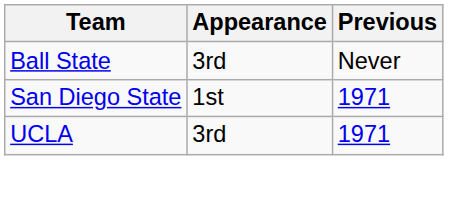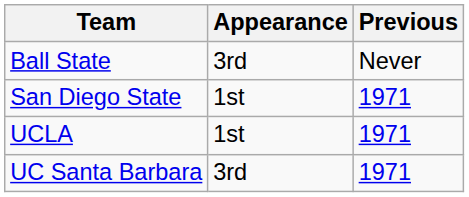 <table class="wikitable sortable">
 <tr>
 <th>Team</th>
 <th>Appearance</th>
 <th>Previous</th>
 </tr>
 <tr>
 <td><a href='#'>Ball State</a></td>
 <td>3rd</td>
 <td>Never</td>
 </tr>
 <tr>
 <td><a href='#'>San Diego State</a></td>
 <td>1st</td>
 <td><a href='#'>1971</a></td>
 </tr>
 <tr>
 <td><a href='#'>UCLA</a></td>
+<td>1st</td>
+<td><a href='#'>1971</a></td>
+</tr>
+<tr>
+<td><a href='#'>UC Santa Barbara</a></td>
 <td>3rd</td>
 <td><a href='#'>1971</a></td>
 </tr>
 </table>
